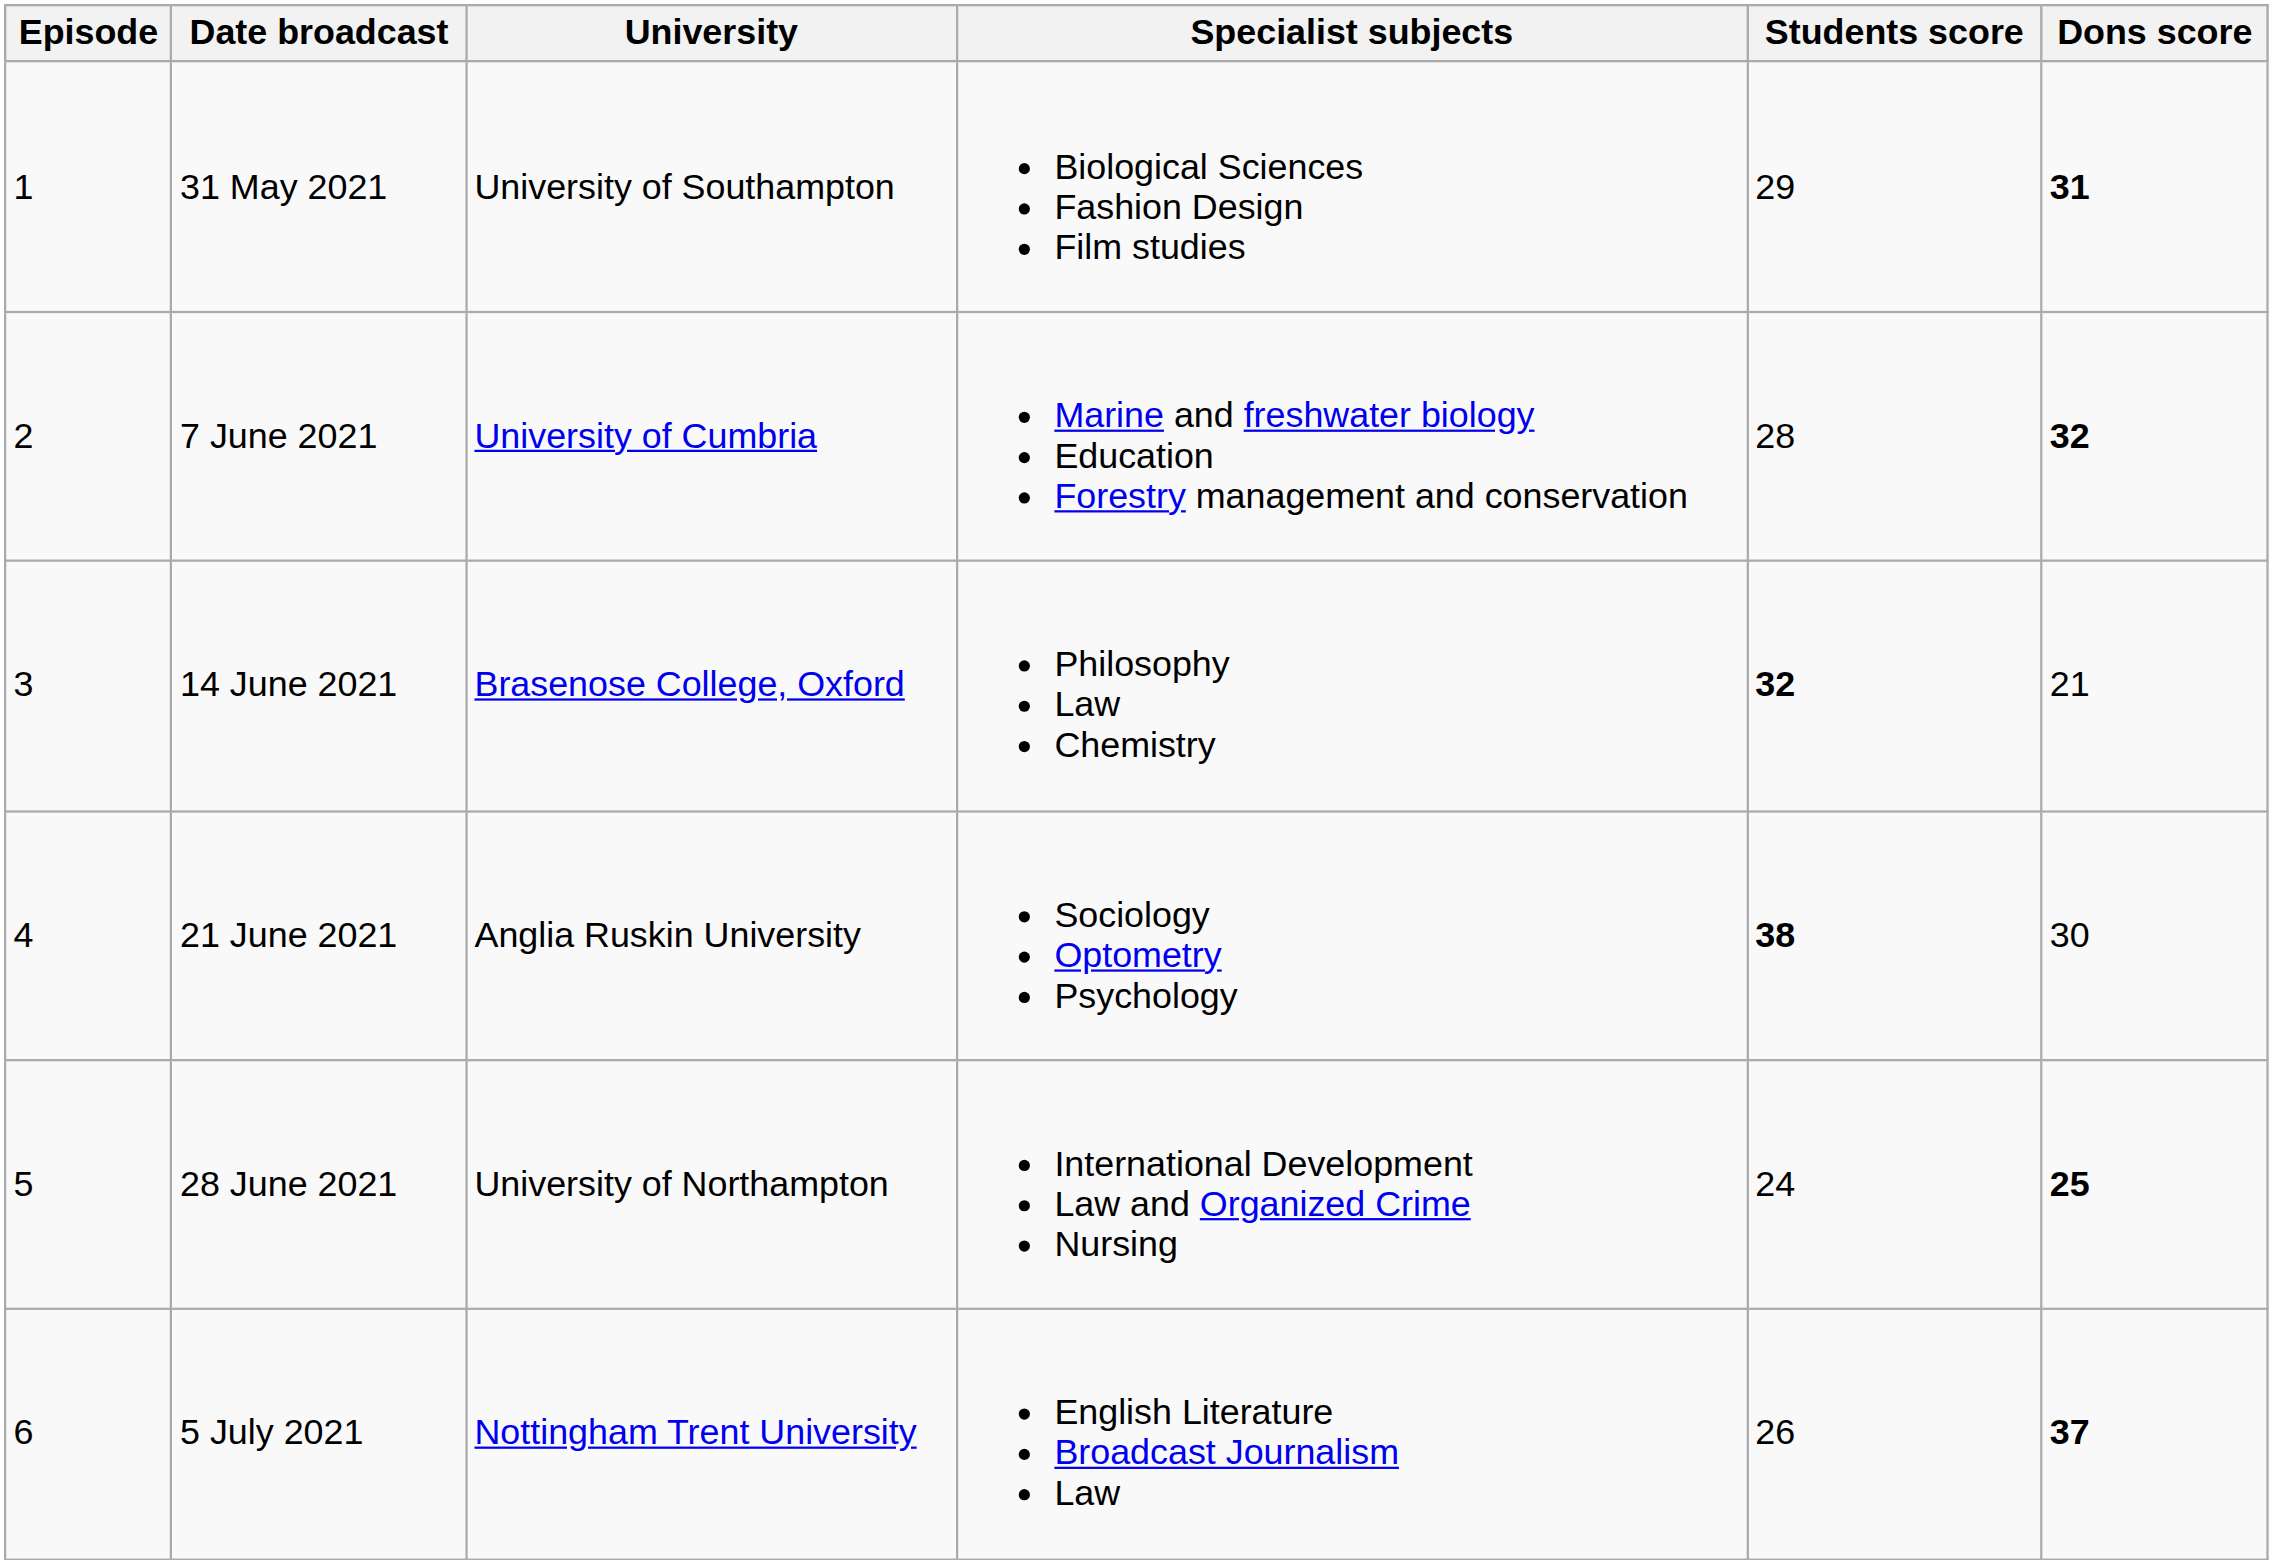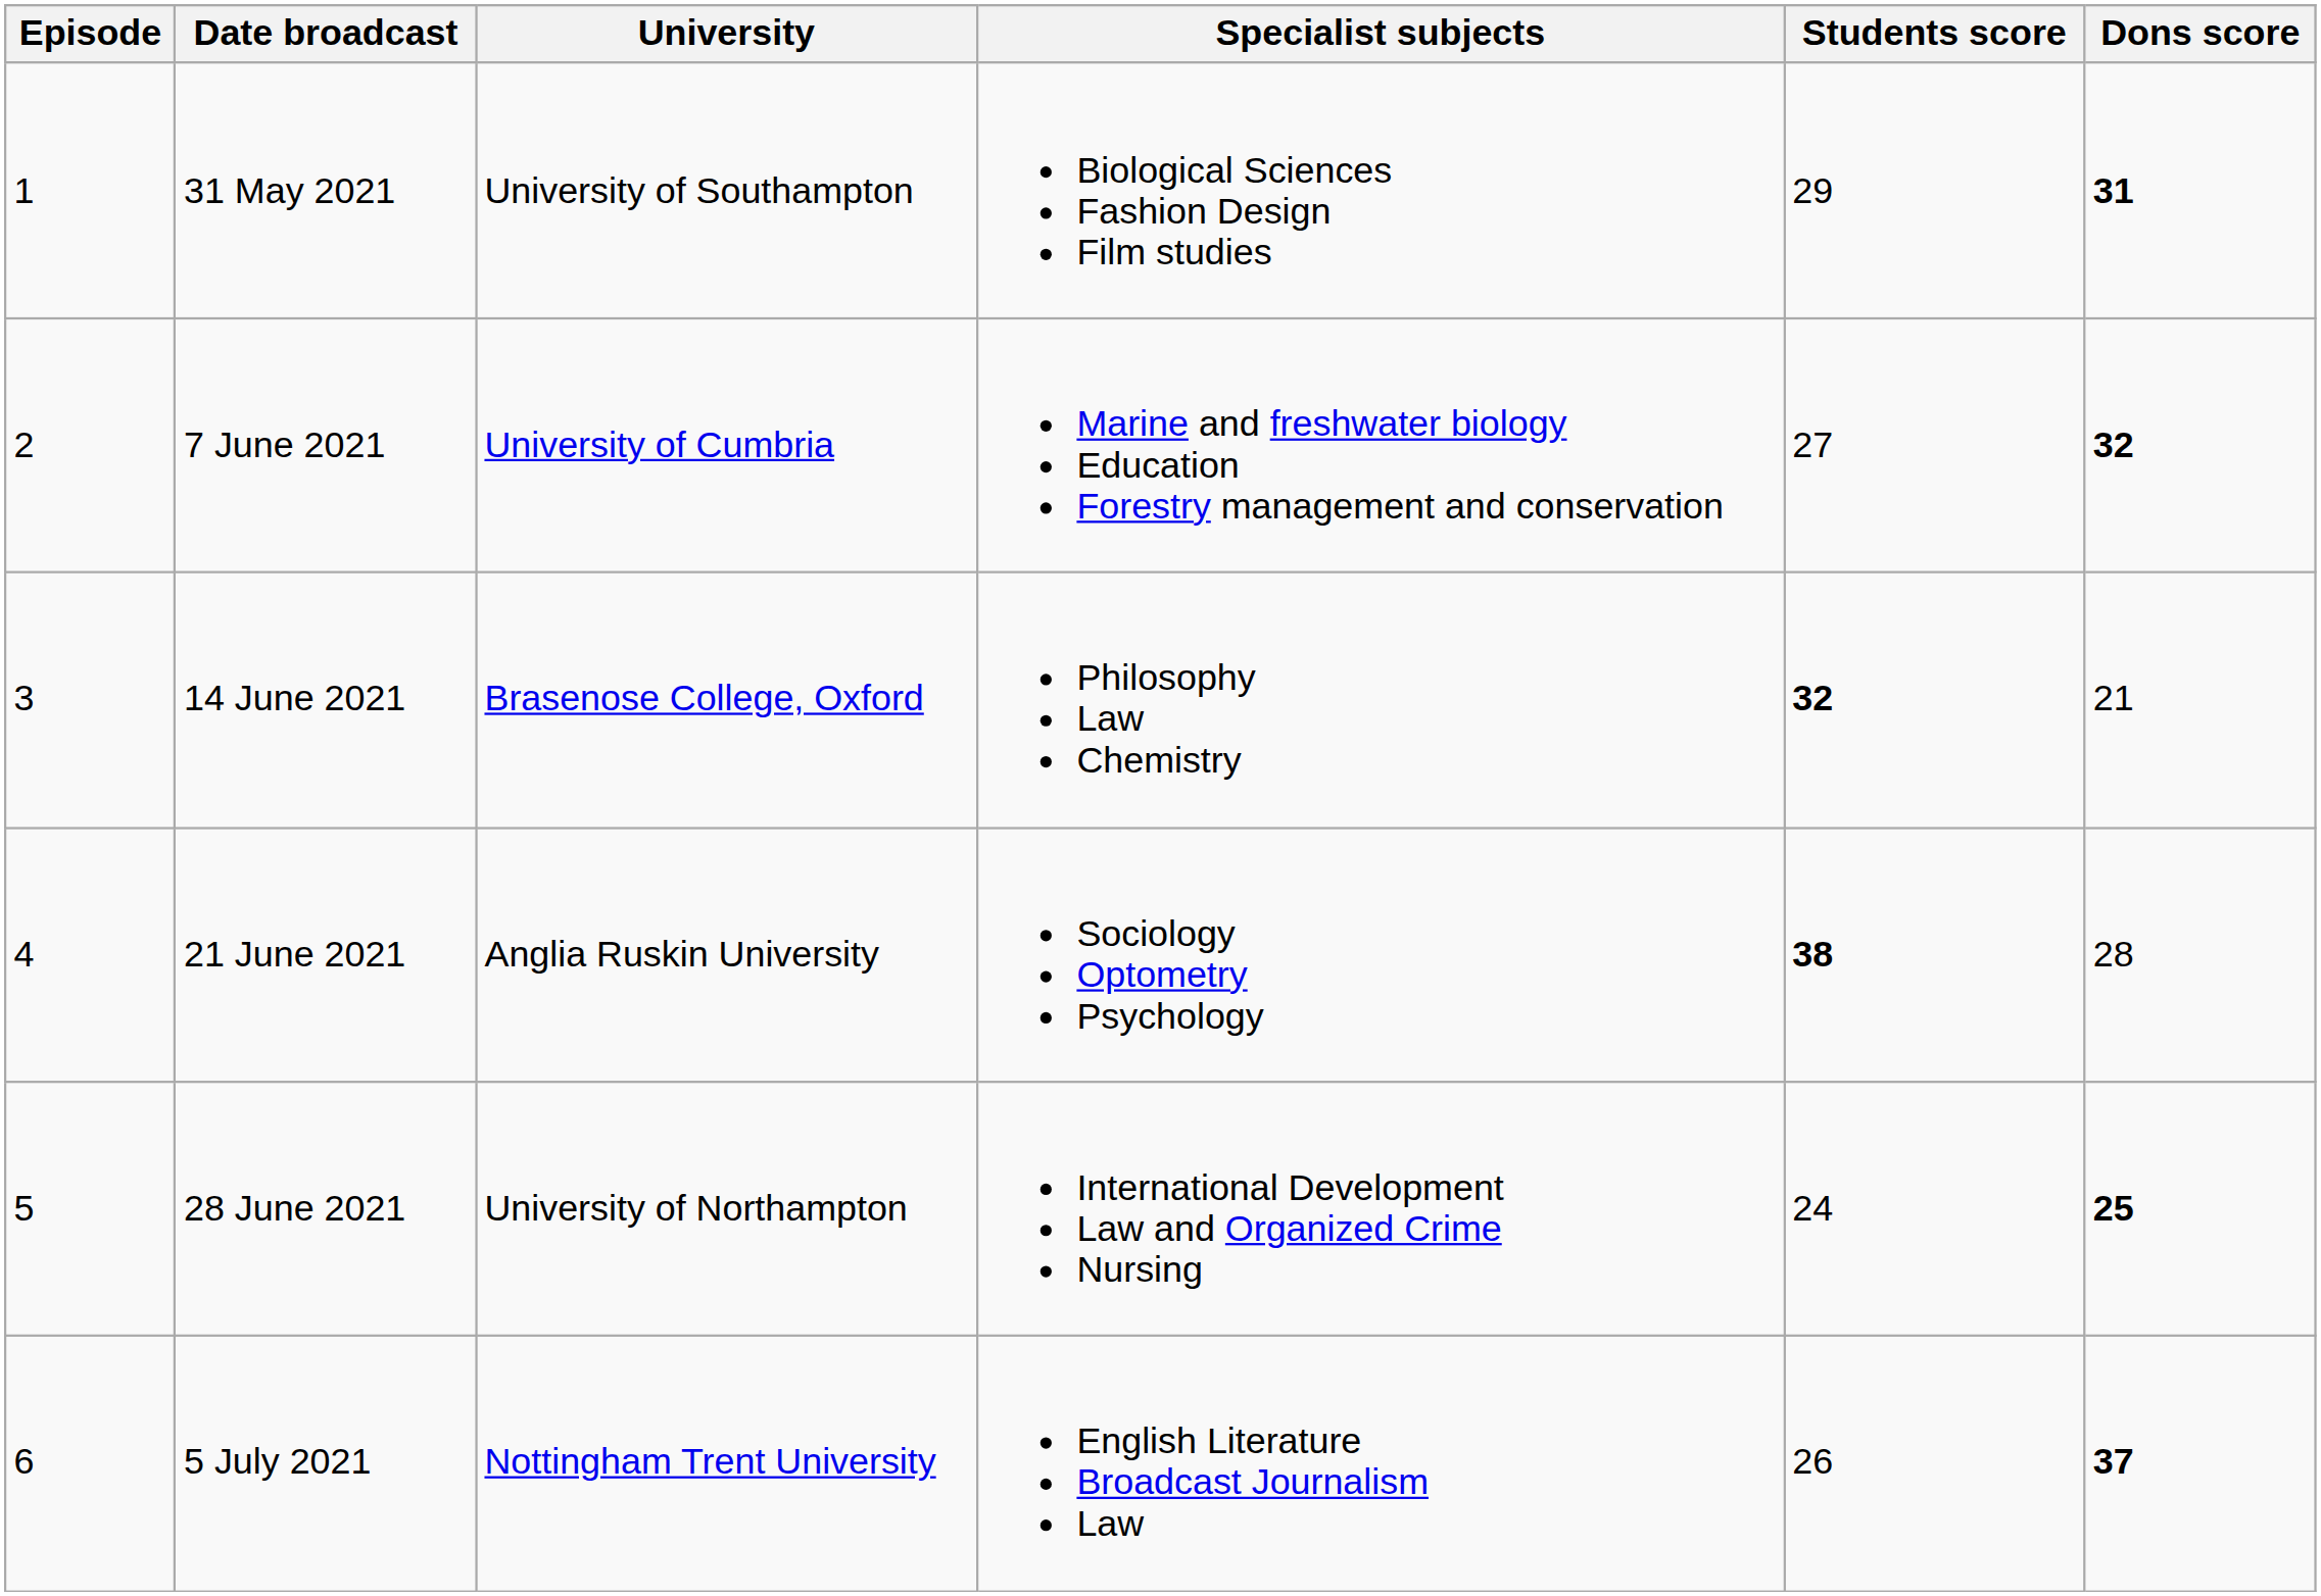 <table class="wikitable" width="80%">
 <tr bgcolor="#cccccc">
 <th>Episode</th>
 <th>Date broadcast</th>
 <th>University</th>
 <th>Specialist subjects</th>
 <th>Students score</th>
 <th>Dons score</th>
 </tr>
 <tr>
 <td>1</td>
 <td>31 May 2021</td>
 <td>University of Southampton</td>
 <td><br><ul><li>Biological Sciences</li><li>Fashion Design</li><li>Film studies</li></ul></td>
 <td>29</td>
 <td><strong>31</strong></td>
 </tr>
 <tr>
 <td>2</td>
 <td>7 June 2021</td>
 <td><a href='#'>University of Cumbria</a></td>
 <td><br><ul><li><a href='#'>Marine</a> and <a href='#'>freshwater biology</a></li><li>Education</li><li><a href='#'>Forestry</a> management and conservation</li></ul></td>
-<td>28</td>
+<td>27</td>
 <td><strong>32</strong></td>
 </tr>
 <tr>
 <td>3</td>
 <td>14 June 2021</td>
 <td><a href='#'>Brasenose College, Oxford</a></td>
 <td><br><ul><li>Philosophy</li><li>Law</li><li>Chemistry</li></ul></td>
 <td><strong>32</strong></td>
 <td>21</td>
 </tr>
 <tr>
 <td>4</td>
 <td>21 June 2021</td>
 <td>Anglia Ruskin University</td>
 <td><br><ul><li>Sociology</li><li><a href='#'>Optometry</a></li><li>Psychology</li></ul></td>
 <td><strong>38</strong></td>
-<td>30</td>
+<td>28</td>
 </tr>
 <tr>
 <td>5</td>
 <td>28 June 2021</td>
 <td>University of Northampton</td>
 <td><br><ul><li>International Development</li><li>Law and <a href='#'>Organized Crime</a></li><li>Nursing</li></ul></td>
 <td>24</td>
 <td><strong>25</strong></td>
 </tr>
 <tr>
 <td>6</td>
 <td>5 July 2021</td>
 <td><a href='#'>Nottingham Trent University</a></td>
 <td><br><ul><li>English Literature</li><li><a href='#'>Broadcast Journalism</a></li><li>Law</li></ul></td>
 <td>26</td>
 <td><strong>37</strong></td>
 </tr>
 </table>
